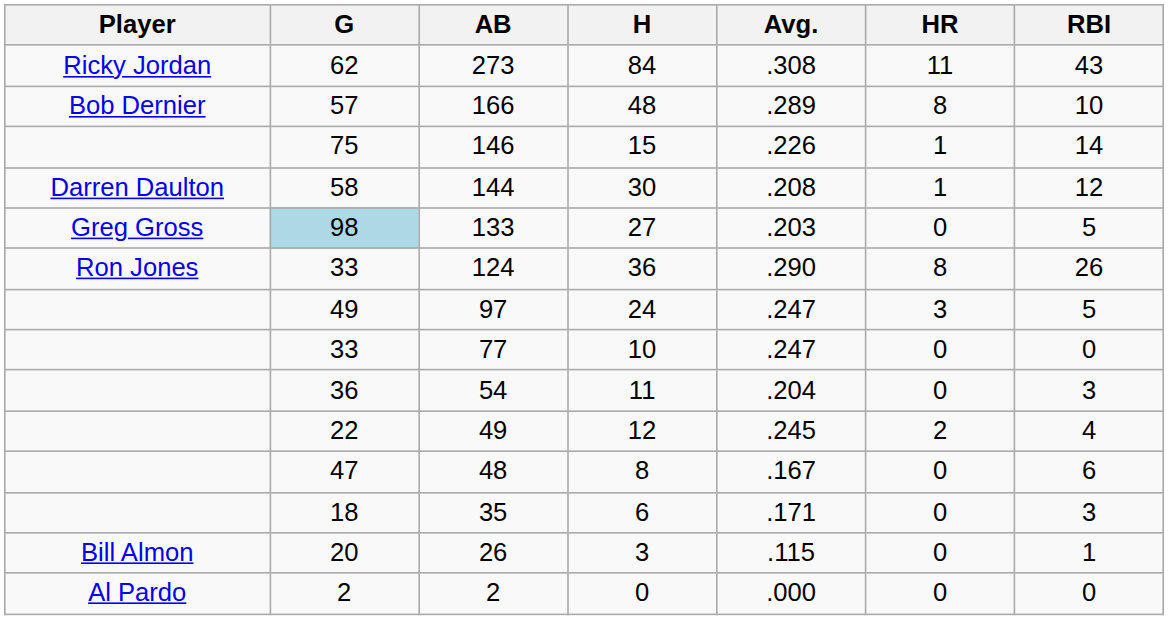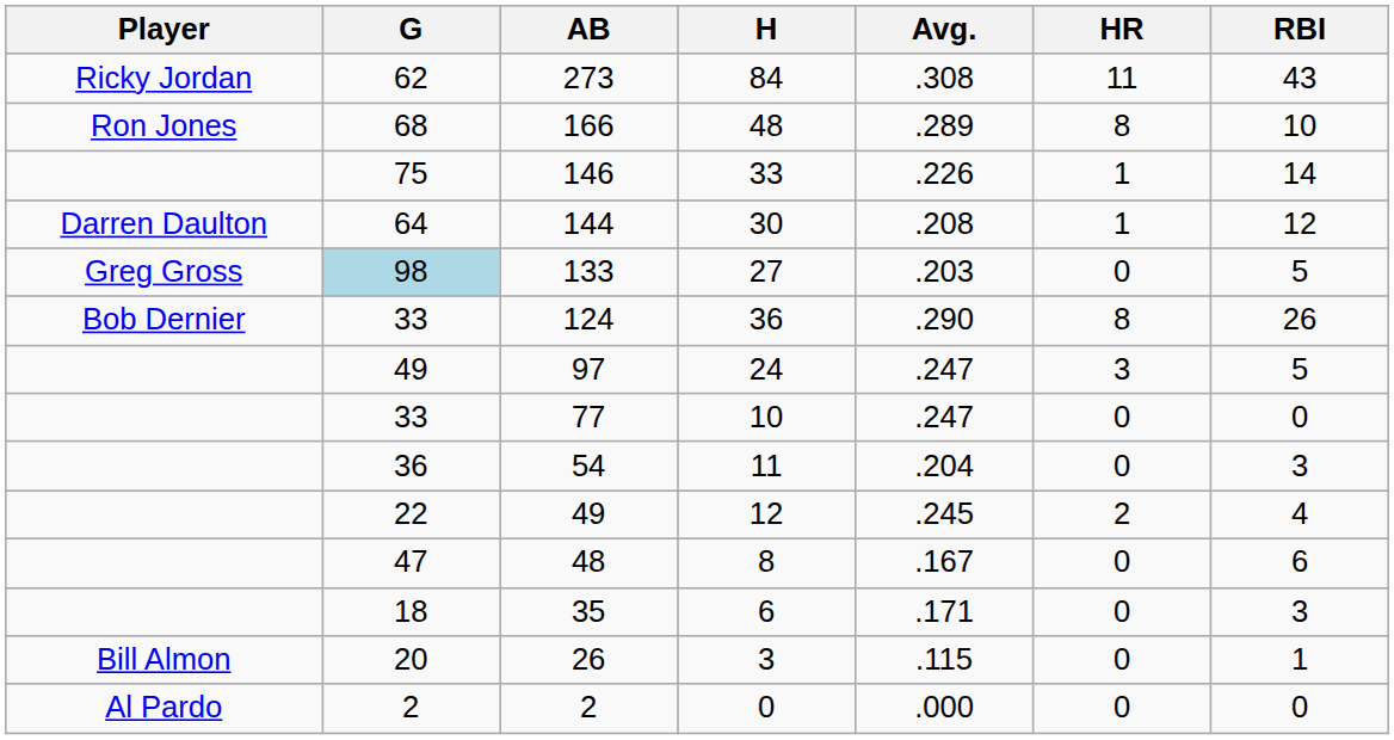 <table class="wikitable sortable">
 <tr>
 <th bgcolor="#DDDDFF" width="16%">Player</th>
 <th bgcolor="#DDDDFF" width="9%">G</th>
 <th bgcolor="#DDDDFF" width="9%">AB</th>
 <th bgcolor="#DDDDFF" width="9%">H</th>
 <th bgcolor="#DDDDFF" width="9%">Avg.</th>
 <th bgcolor="#DDDDFF" width="9%">HR</th>
 <th bgcolor="#DDDDFF" width="9%">RBI</th>
 </tr>
 <tr align="center">
 <td><a href='#'>Ricky Jordan</a></td>
 <td>62</td>
 <td>273</td>
 <td>84</td>
 <td>.308</td>
 <td>11</td>
 <td>43</td>
 </tr>
 <tr align=center>
-<td><a href='#'>Bob Dernier</a></td>
-<td>57</td>
+<td><a href='#'>Ron Jones</a></td>
+<td>68</td>
 <td>166</td>
 <td>48</td>
 <td>.289</td>
 <td>8</td>
 <td>10</td>
 </tr>
 <tr align=center>
 <td></td>
 <td>75</td>
 <td>146</td>
-<td>15</td>
+<td>33</td>
 <td>.226</td>
 <td>1</td>
 <td>14</td>
 </tr>
 <tr align="center">
 <td><a href='#'>Darren Daulton</a></td>
-<td>58</td>
+<td>64</td>
 <td>144</td>
 <td>30</td>
 <td>.208</td>
 <td>1</td>
 <td>12</td>
 </tr>
 <tr align=center>
 <td><a href='#'>Greg Gross</a></td>
 <td style="background: lightblue;">98</td>
 <td>133</td>
 <td>27</td>
 <td>.203</td>
 <td>0</td>
 <td>5</td>
 </tr>
 <tr align=center>
-<td><a href='#'>Ron Jones</a></td>
+<td><a href='#'>Bob Dernier</a></td>
 <td>33</td>
 <td>124</td>
 <td>36</td>
 <td>.290</td>
 <td>8</td>
 <td>26</td>
 </tr>
 <tr align=center>
 <td></td>
 <td>49</td>
 <td>97</td>
 <td>24</td>
 <td>.247</td>
 <td>3</td>
 <td>5</td>
 </tr>
 <tr align="center">
 <td></td>
 <td>33</td>
 <td>77</td>
 <td>10</td>
 <td>.247</td>
 <td>0</td>
 <td>0</td>
 </tr>
 <tr align="center">
 <td></td>
 <td>36</td>
 <td>54</td>
 <td>11</td>
 <td>.204</td>
 <td>0</td>
 <td>3</td>
 </tr>
 <tr align="center">
 <td></td>
 <td>22</td>
 <td>49</td>
 <td>12</td>
 <td>.245</td>
 <td>2</td>
 <td>4</td>
 </tr>
 <tr align="center">
 <td></td>
 <td>47</td>
 <td>48</td>
 <td>8</td>
 <td>.167</td>
 <td>0</td>
 <td>6</td>
 </tr>
 <tr align="center">
 <td></td>
 <td>18</td>
 <td>35</td>
 <td>6</td>
 <td>.171</td>
 <td>0</td>
 <td>3</td>
 </tr>
 <tr align="center">
 <td><a href='#'>Bill Almon</a></td>
 <td>20</td>
 <td>26</td>
 <td>3</td>
 <td>.115</td>
 <td>0</td>
 <td>1</td>
 </tr>
 <tr align=center>
 <td><a href='#'>Al Pardo</a></td>
 <td>2</td>
 <td>2</td>
 <td>0</td>
 <td>.000</td>
 <td>0</td>
 <td>0</td>
 </tr>
 </table>
